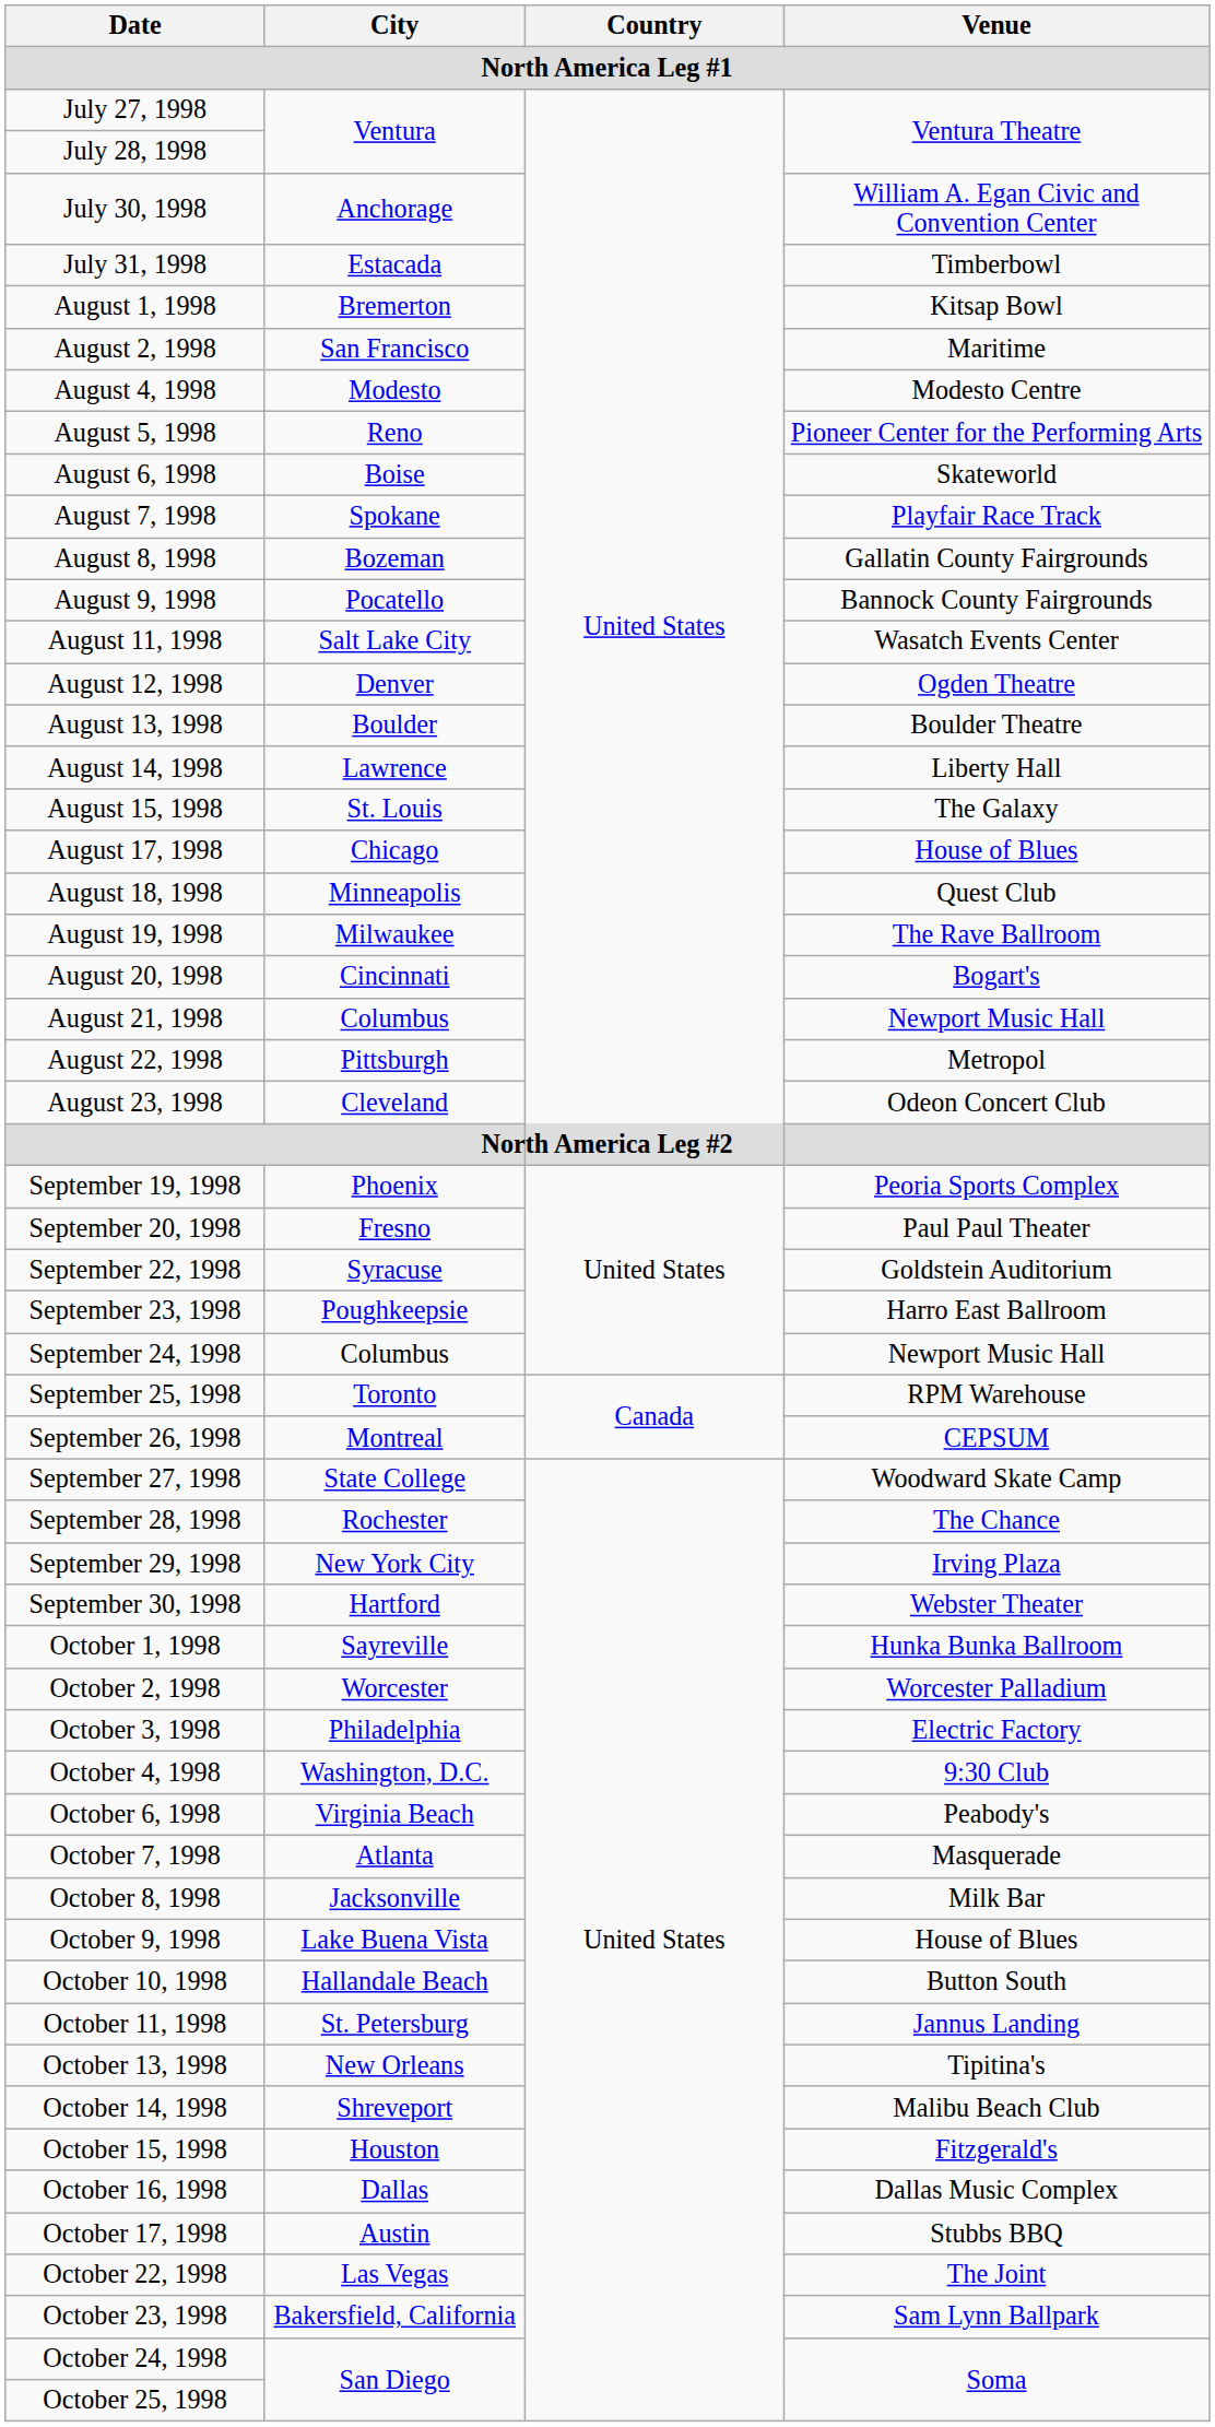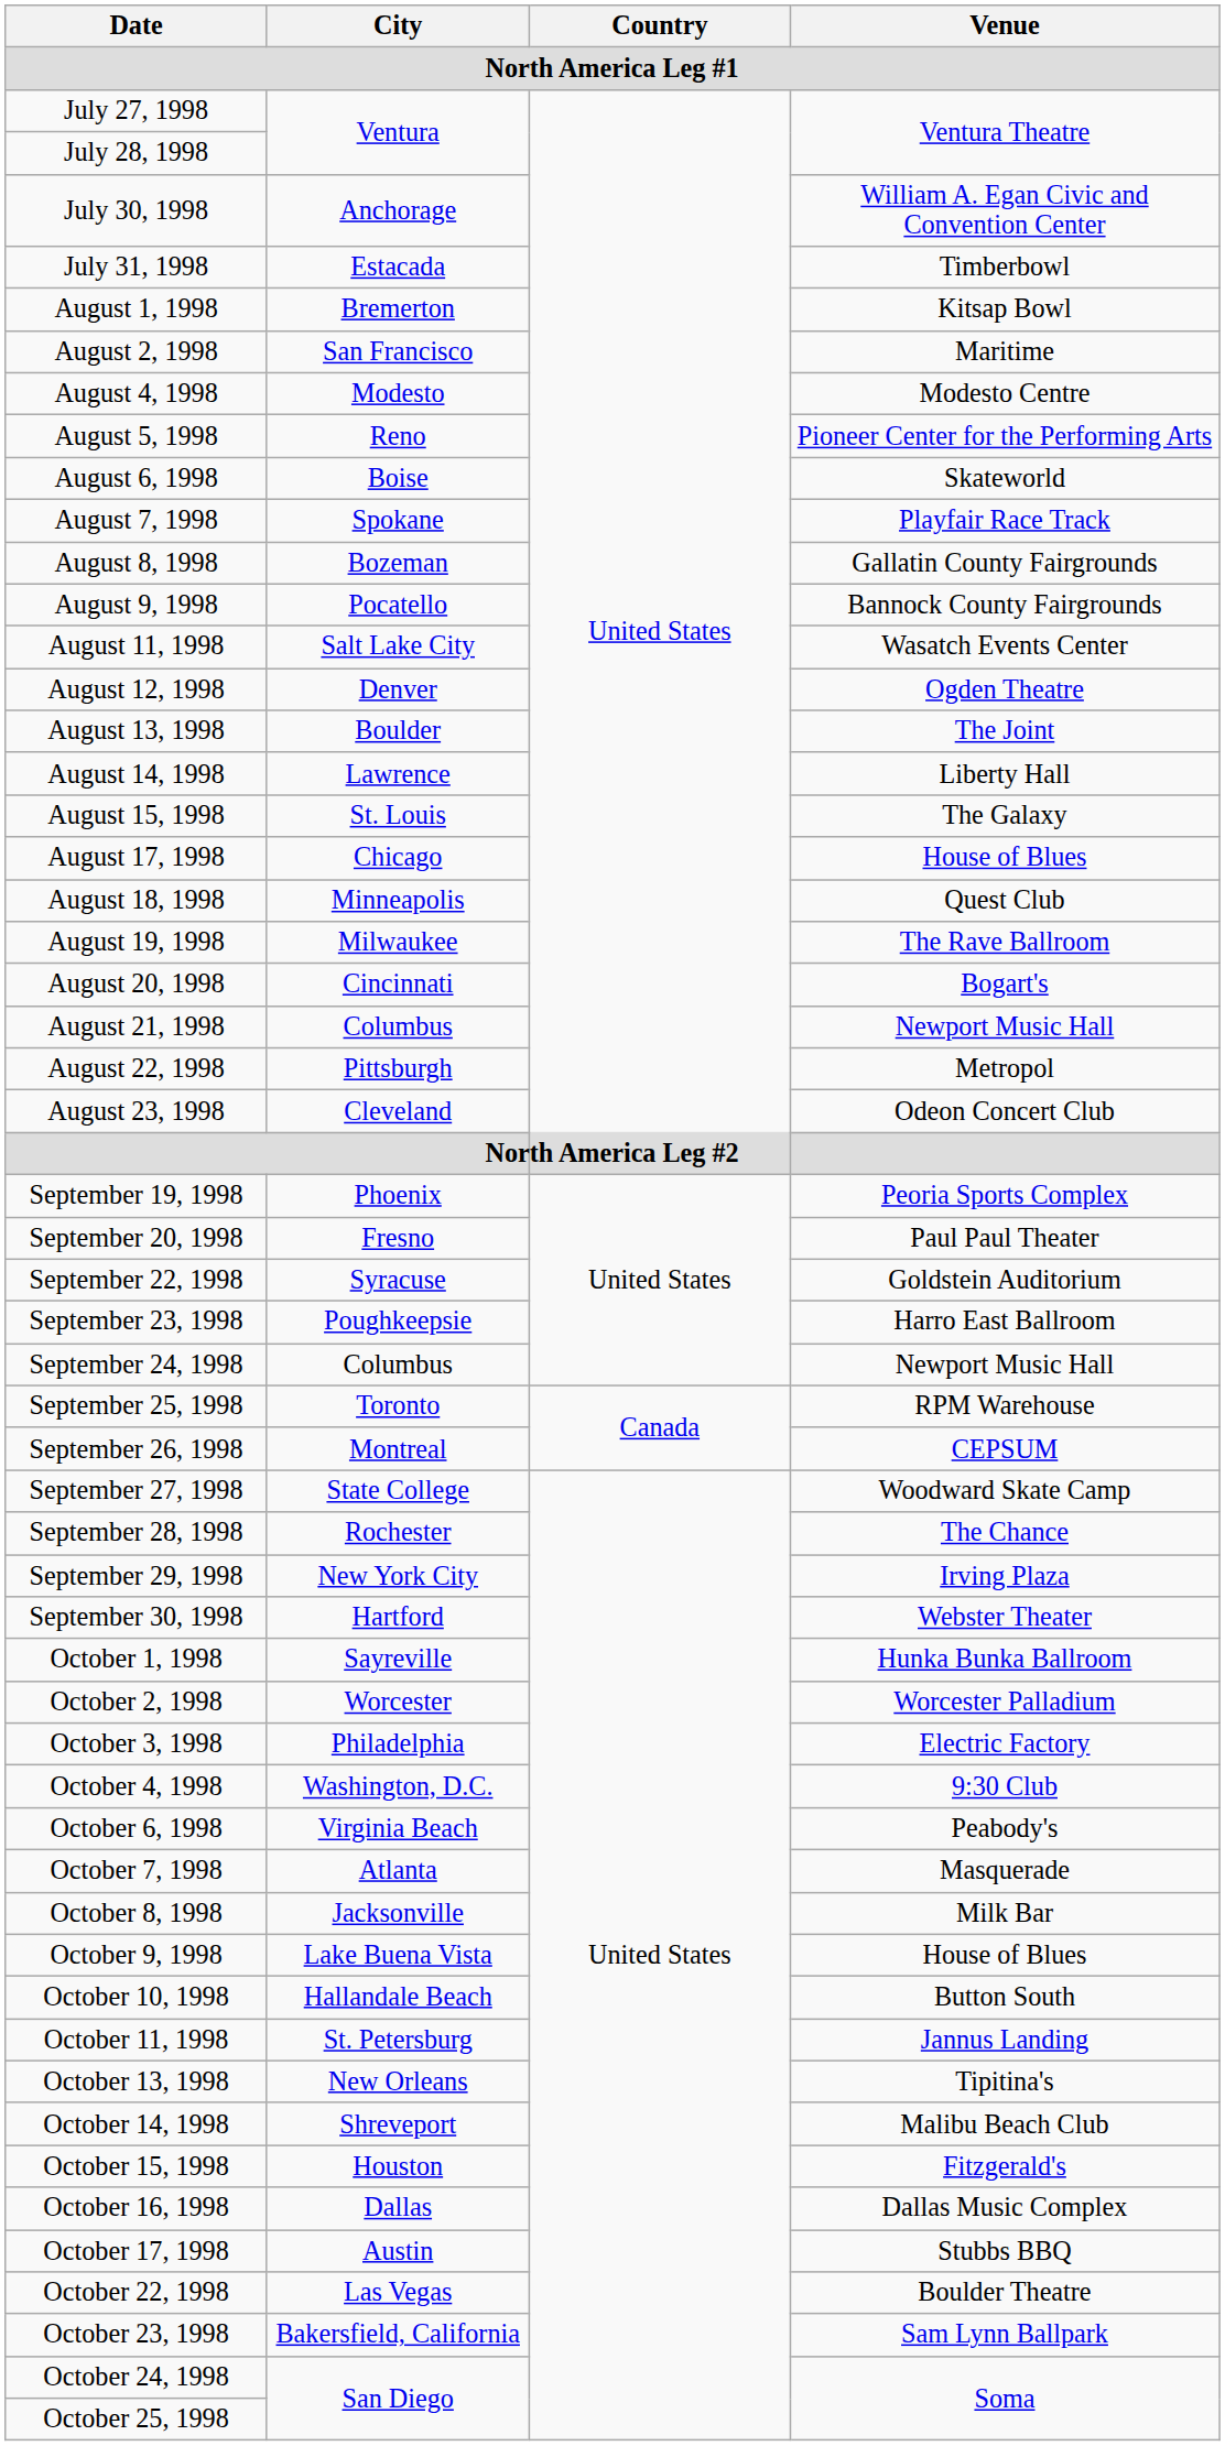 <table class="wikitable" style="text-align:center;">
 <tr>
 <th width="150">Date</th>
 <th width="150">City</th>
 <th width="150">Country</th>
 <th width="250">Venue</th>
 </tr>
 <tr bgcolor="#DDDDDD">
 <td colspan=4 align=center><strong>North America Leg #1</strong></td>
 </tr>
 <tr>
 <td>July 27, 1998</td>
 <td rowspan="2"><a href='#'>Ventura</a></td>
 <td rowspan="25"><a href='#'>United States</a></td>
 <td rowspan="2"><a href='#'>Ventura Theatre</a></td>
 </tr>
 <tr>
 <td>July 28, 1998</td>
 </tr>
 <tr>
 <td>July 30, 1998</td>
 <td><a href='#'>Anchorage</a></td>
 <td><a href='#'>William A. Egan Civic and Convention Center</a></td>
 </tr>
 <tr>
 <td>July 31, 1998</td>
 <td><a href='#'>Estacada</a></td>
 <td>Timberbowl</td>
 </tr>
 <tr>
 <td>August 1, 1998</td>
 <td><a href='#'>Bremerton</a></td>
 <td>Kitsap Bowl</td>
 </tr>
 <tr>
 <td>August 2, 1998</td>
 <td><a href='#'>San Francisco</a></td>
 <td>Maritime</td>
 </tr>
 <tr>
 <td>August 4, 1998</td>
 <td><a href='#'>Modesto</a></td>
 <td>Modesto Centre</td>
 </tr>
 <tr>
 <td>August 5, 1998</td>
 <td><a href='#'>Reno</a></td>
 <td><a href='#'>Pioneer Center for the Performing Arts</a></td>
 </tr>
 <tr>
 <td>August 6, 1998</td>
 <td><a href='#'>Boise</a></td>
 <td>Skateworld</td>
 </tr>
 <tr>
 <td>August 7, 1998</td>
 <td><a href='#'>Spokane</a></td>
 <td><a href='#'>Playfair Race Track</a></td>
 </tr>
 <tr>
 <td>August 8, 1998</td>
 <td><a href='#'>Bozeman</a></td>
 <td>Gallatin County Fairgrounds</td>
 </tr>
 <tr>
 <td>August 9, 1998</td>
 <td><a href='#'>Pocatello</a></td>
 <td>Bannock County Fairgrounds</td>
 </tr>
 <tr>
 <td>August 11, 1998</td>
 <td><a href='#'>Salt Lake City</a></td>
 <td>Wasatch Events Center</td>
 </tr>
 <tr>
 <td>August 12, 1998</td>
 <td><a href='#'>Denver</a></td>
 <td><a href='#'>Ogden Theatre</a></td>
 </tr>
 <tr>
 <td>August 13, 1998</td>
 <td><a href='#'>Boulder</a></td>
-<td>Boulder Theatre</td>
+<td><a href='#'>The Joint</a></td>
 </tr>
 <tr>
 <td>August 14, 1998</td>
 <td><a href='#'>Lawrence</a></td>
 <td>Liberty Hall</td>
 </tr>
 <tr>
 <td>August 15, 1998</td>
 <td><a href='#'>St. Louis</a></td>
 <td>The Galaxy</td>
 </tr>
 <tr>
 <td>August 17, 1998</td>
 <td><a href='#'>Chicago</a></td>
 <td><a href='#'>House of Blues</a></td>
 </tr>
 <tr>
 <td>August 18, 1998</td>
 <td><a href='#'>Minneapolis</a></td>
 <td>Quest Club</td>
 </tr>
 <tr>
 <td>August 19, 1998</td>
 <td><a href='#'>Milwaukee</a></td>
 <td><a href='#'>The Rave Ballroom</a></td>
 </tr>
 <tr>
 <td>August 20, 1998</td>
 <td><a href='#'>Cincinnati</a></td>
 <td><a href='#'>Bogart's</a></td>
 </tr>
 <tr>
 <td>August 21, 1998</td>
 <td><a href='#'>Columbus</a></td>
 <td><a href='#'>Newport Music Hall</a></td>
 </tr>
 <tr>
 <td>August 22, 1998</td>
 <td><a href='#'>Pittsburgh</a></td>
 <td>Metropol</td>
 </tr>
 <tr>
 <td>August 23, 1998</td>
 <td><a href='#'>Cleveland</a></td>
 <td>Odeon Concert Club</td>
 </tr>
 <tr bgcolor="#DDDDDD">
 <td colspan=4 align=center><strong>North America Leg #2</strong></td>
 </tr>
 <tr>
 <td>September 19, 1998</td>
 <td><a href='#'>Phoenix</a></td>
 <td rowspan="5">United States</td>
 <td><a href='#'>Peoria Sports Complex</a></td>
 </tr>
 <tr>
 <td>September 20, 1998</td>
 <td><a href='#'>Fresno</a></td>
 <td>Paul Paul Theater</td>
 </tr>
 <tr>
 <td>September 22, 1998</td>
 <td><a href='#'>Syracuse</a></td>
 <td>Goldstein Auditorium</td>
 </tr>
 <tr>
 <td>September 23, 1998</td>
 <td><a href='#'>Poughkeepsie</a></td>
 <td>Harro East Ballroom</td>
 </tr>
 <tr>
 <td>September 24, 1998</td>
 <td>Columbus</td>
 <td>Newport Music Hall</td>
 </tr>
 <tr>
 <td>September 25, 1998</td>
 <td><a href='#'>Toronto</a></td>
 <td rowspan="2"><a href='#'>Canada</a></td>
 <td>RPM Warehouse</td>
 </tr>
 <tr>
 <td>September 26, 1998</td>
 <td><a href='#'>Montreal</a></td>
 <td><a href='#'>CEPSUM</a></td>
 </tr>
 <tr>
 <td>September 27, 1998</td>
 <td><a href='#'>State College</a></td>
 <td rowspan="23">United States</td>
 <td>Woodward Skate Camp</td>
 </tr>
 <tr>
 <td>September 28, 1998</td>
 <td><a href='#'>Rochester</a></td>
 <td><a href='#'>The Chance</a></td>
 </tr>
 <tr>
 <td>September 29, 1998</td>
 <td><a href='#'>New York City</a></td>
 <td><a href='#'>Irving Plaza</a></td>
 </tr>
 <tr>
 <td>September 30, 1998</td>
 <td><a href='#'>Hartford</a></td>
 <td><a href='#'>Webster Theater</a></td>
 </tr>
 <tr>
 <td>October 1, 1998</td>
 <td><a href='#'>Sayreville</a></td>
 <td><a href='#'>Hunka Bunka Ballroom</a></td>
 </tr>
 <tr>
 <td>October 2, 1998</td>
 <td><a href='#'>Worcester</a></td>
 <td><a href='#'>Worcester Palladium</a></td>
 </tr>
 <tr>
 <td>October 3, 1998</td>
 <td><a href='#'>Philadelphia</a></td>
 <td><a href='#'>Electric Factory</a></td>
 </tr>
 <tr>
 <td>October 4, 1998</td>
 <td><a href='#'>Washington, D.C.</a></td>
 <td><a href='#'>9:30 Club</a></td>
 </tr>
 <tr>
 <td>October 6, 1998</td>
 <td><a href='#'>Virginia Beach</a></td>
 <td>Peabody's</td>
 </tr>
 <tr>
 <td>October 7, 1998</td>
 <td><a href='#'>Atlanta</a></td>
 <td>Masquerade</td>
 </tr>
 <tr>
 <td>October 8, 1998</td>
 <td><a href='#'>Jacksonville</a></td>
 <td>Milk Bar</td>
 </tr>
 <tr>
 <td>October 9, 1998</td>
 <td><a href='#'>Lake Buena Vista</a></td>
 <td>House of Blues</td>
 </tr>
 <tr>
 <td>October 10, 1998</td>
 <td><a href='#'>Hallandale Beach</a></td>
 <td>Button South</td>
 </tr>
 <tr>
 <td>October 11, 1998</td>
 <td><a href='#'>St. Petersburg</a></td>
 <td><a href='#'>Jannus Landing</a></td>
 </tr>
 <tr>
 <td>October 13, 1998</td>
 <td><a href='#'>New Orleans</a></td>
 <td>Tipitina's</td>
 </tr>
 <tr>
 <td>October 14, 1998</td>
 <td><a href='#'>Shreveport</a></td>
 <td>Malibu Beach Club</td>
 </tr>
 <tr>
 <td>October 15, 1998</td>
 <td><a href='#'>Houston</a></td>
 <td><a href='#'>Fitzgerald's</a></td>
 </tr>
 <tr>
 <td>October 16, 1998</td>
 <td><a href='#'>Dallas</a></td>
 <td>Dallas Music Complex</td>
 </tr>
 <tr>
 <td>October 17, 1998</td>
 <td><a href='#'>Austin</a></td>
 <td>Stubbs BBQ</td>
 </tr>
 <tr>
 <td>October 22, 1998</td>
 <td><a href='#'>Las Vegas</a></td>
-<td><a href='#'>The Joint</a></td>
+<td>Boulder Theatre</td>
 </tr>
 <tr>
 <td>October 23, 1998</td>
 <td><a href='#'>Bakersfield, California</a></td>
 <td><a href='#'>Sam Lynn Ballpark</a></td>
 </tr>
 <tr>
 <td>October 24, 1998</td>
 <td rowspan="2"><a href='#'>San Diego</a></td>
 <td rowspan="2"><a href='#'>Soma</a></td>
 </tr>
 <tr>
 <td>October 25, 1998</td>
 </tr>
 </table>
